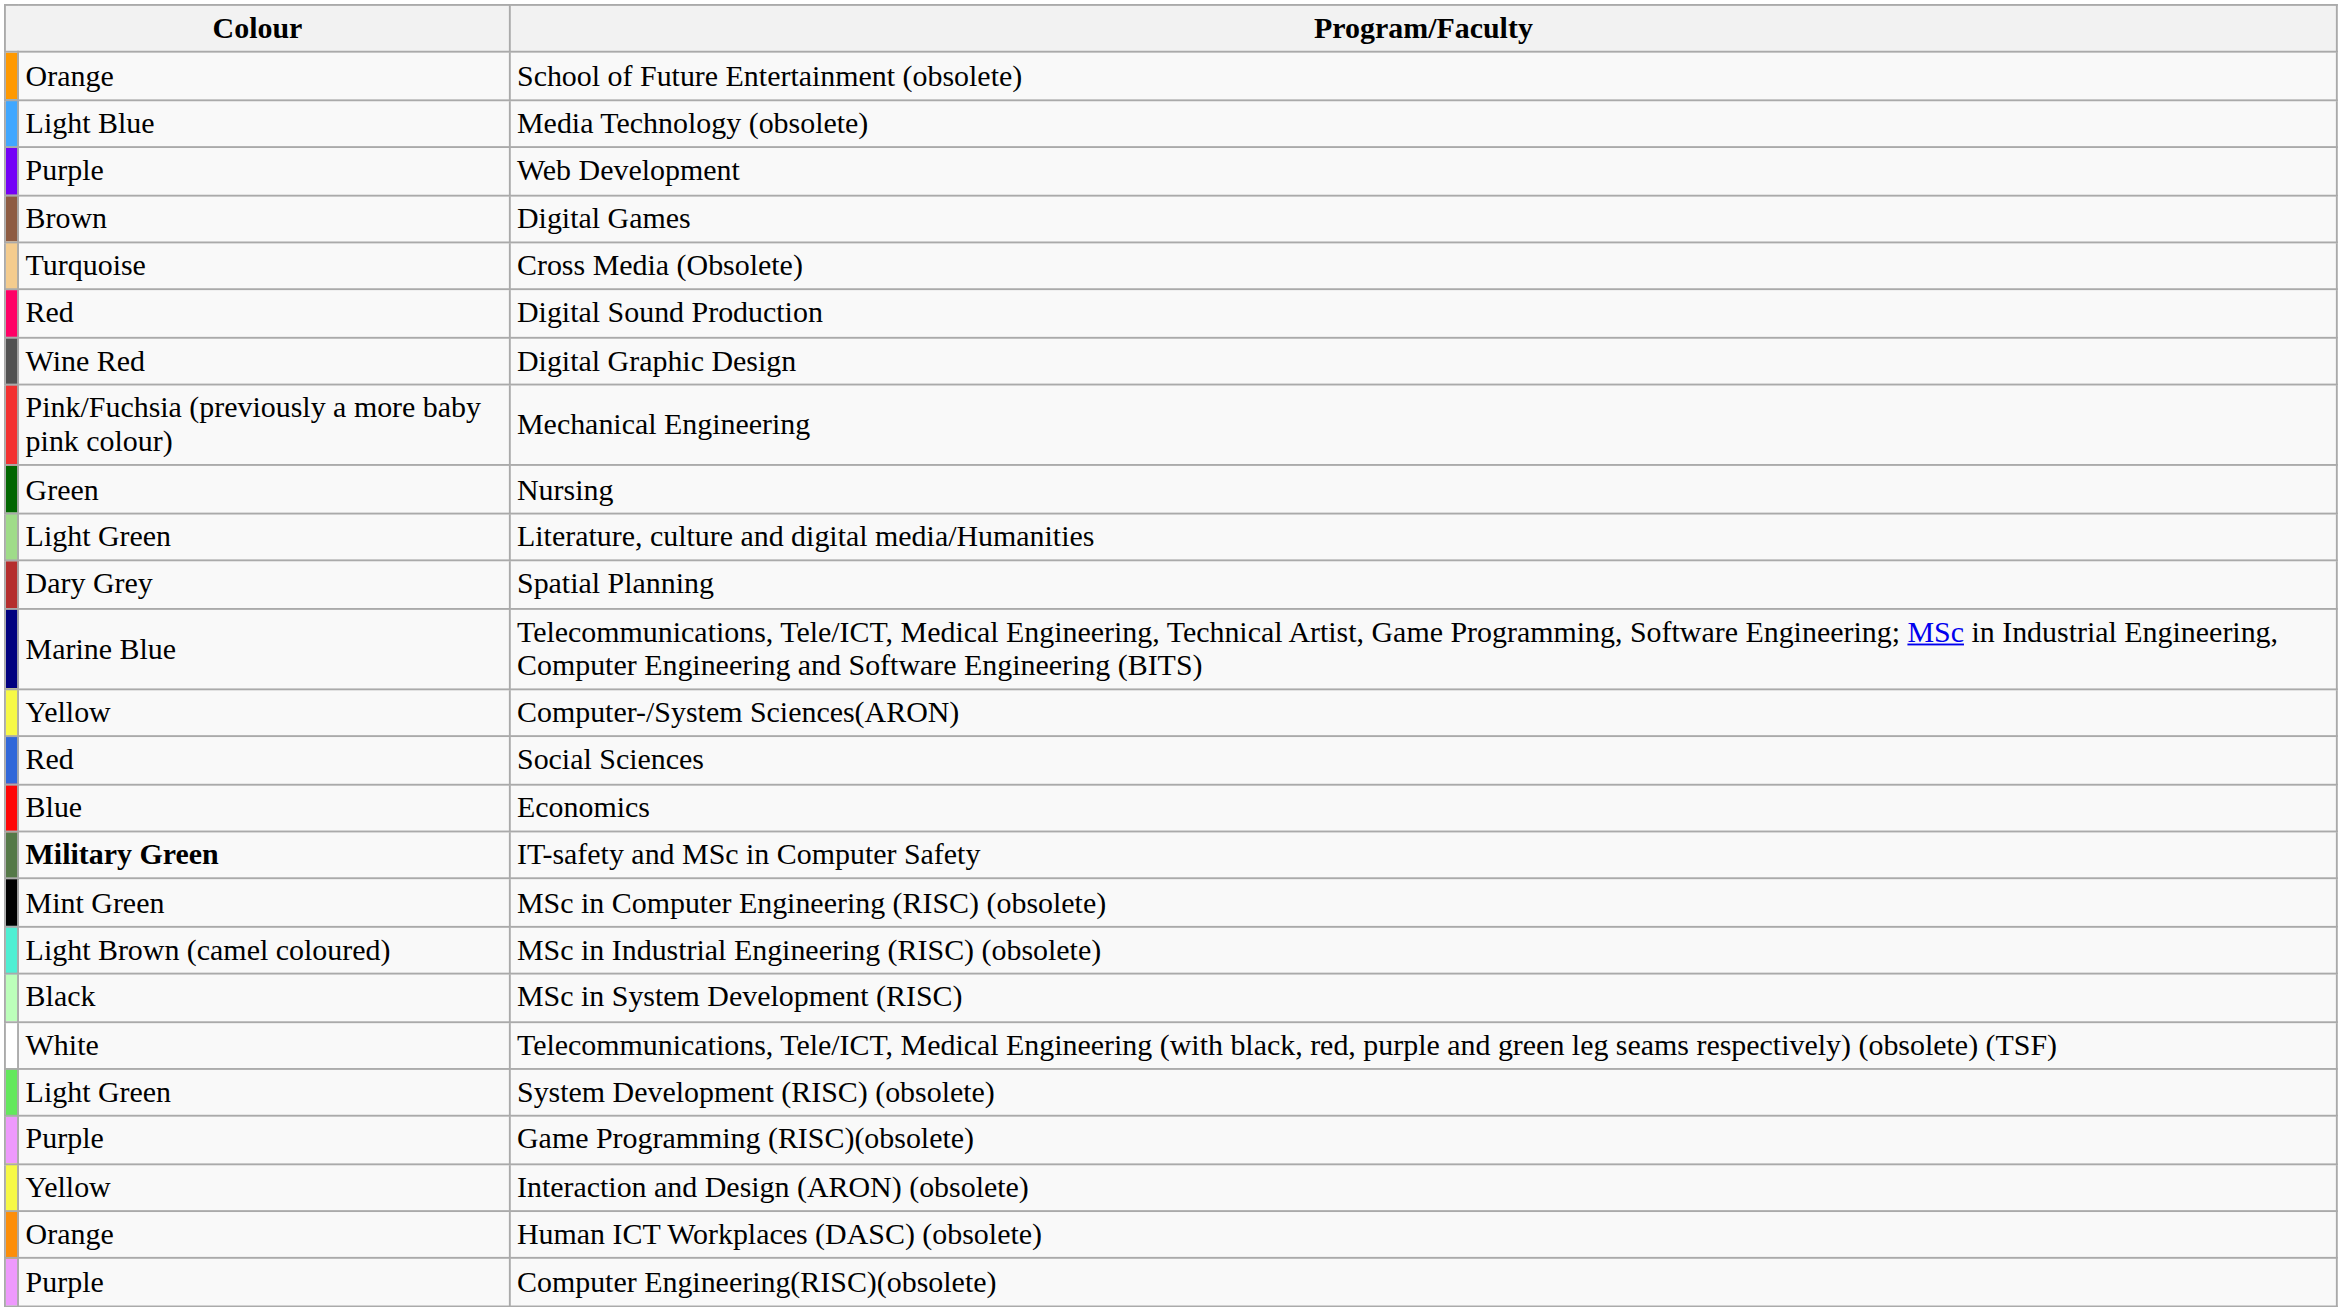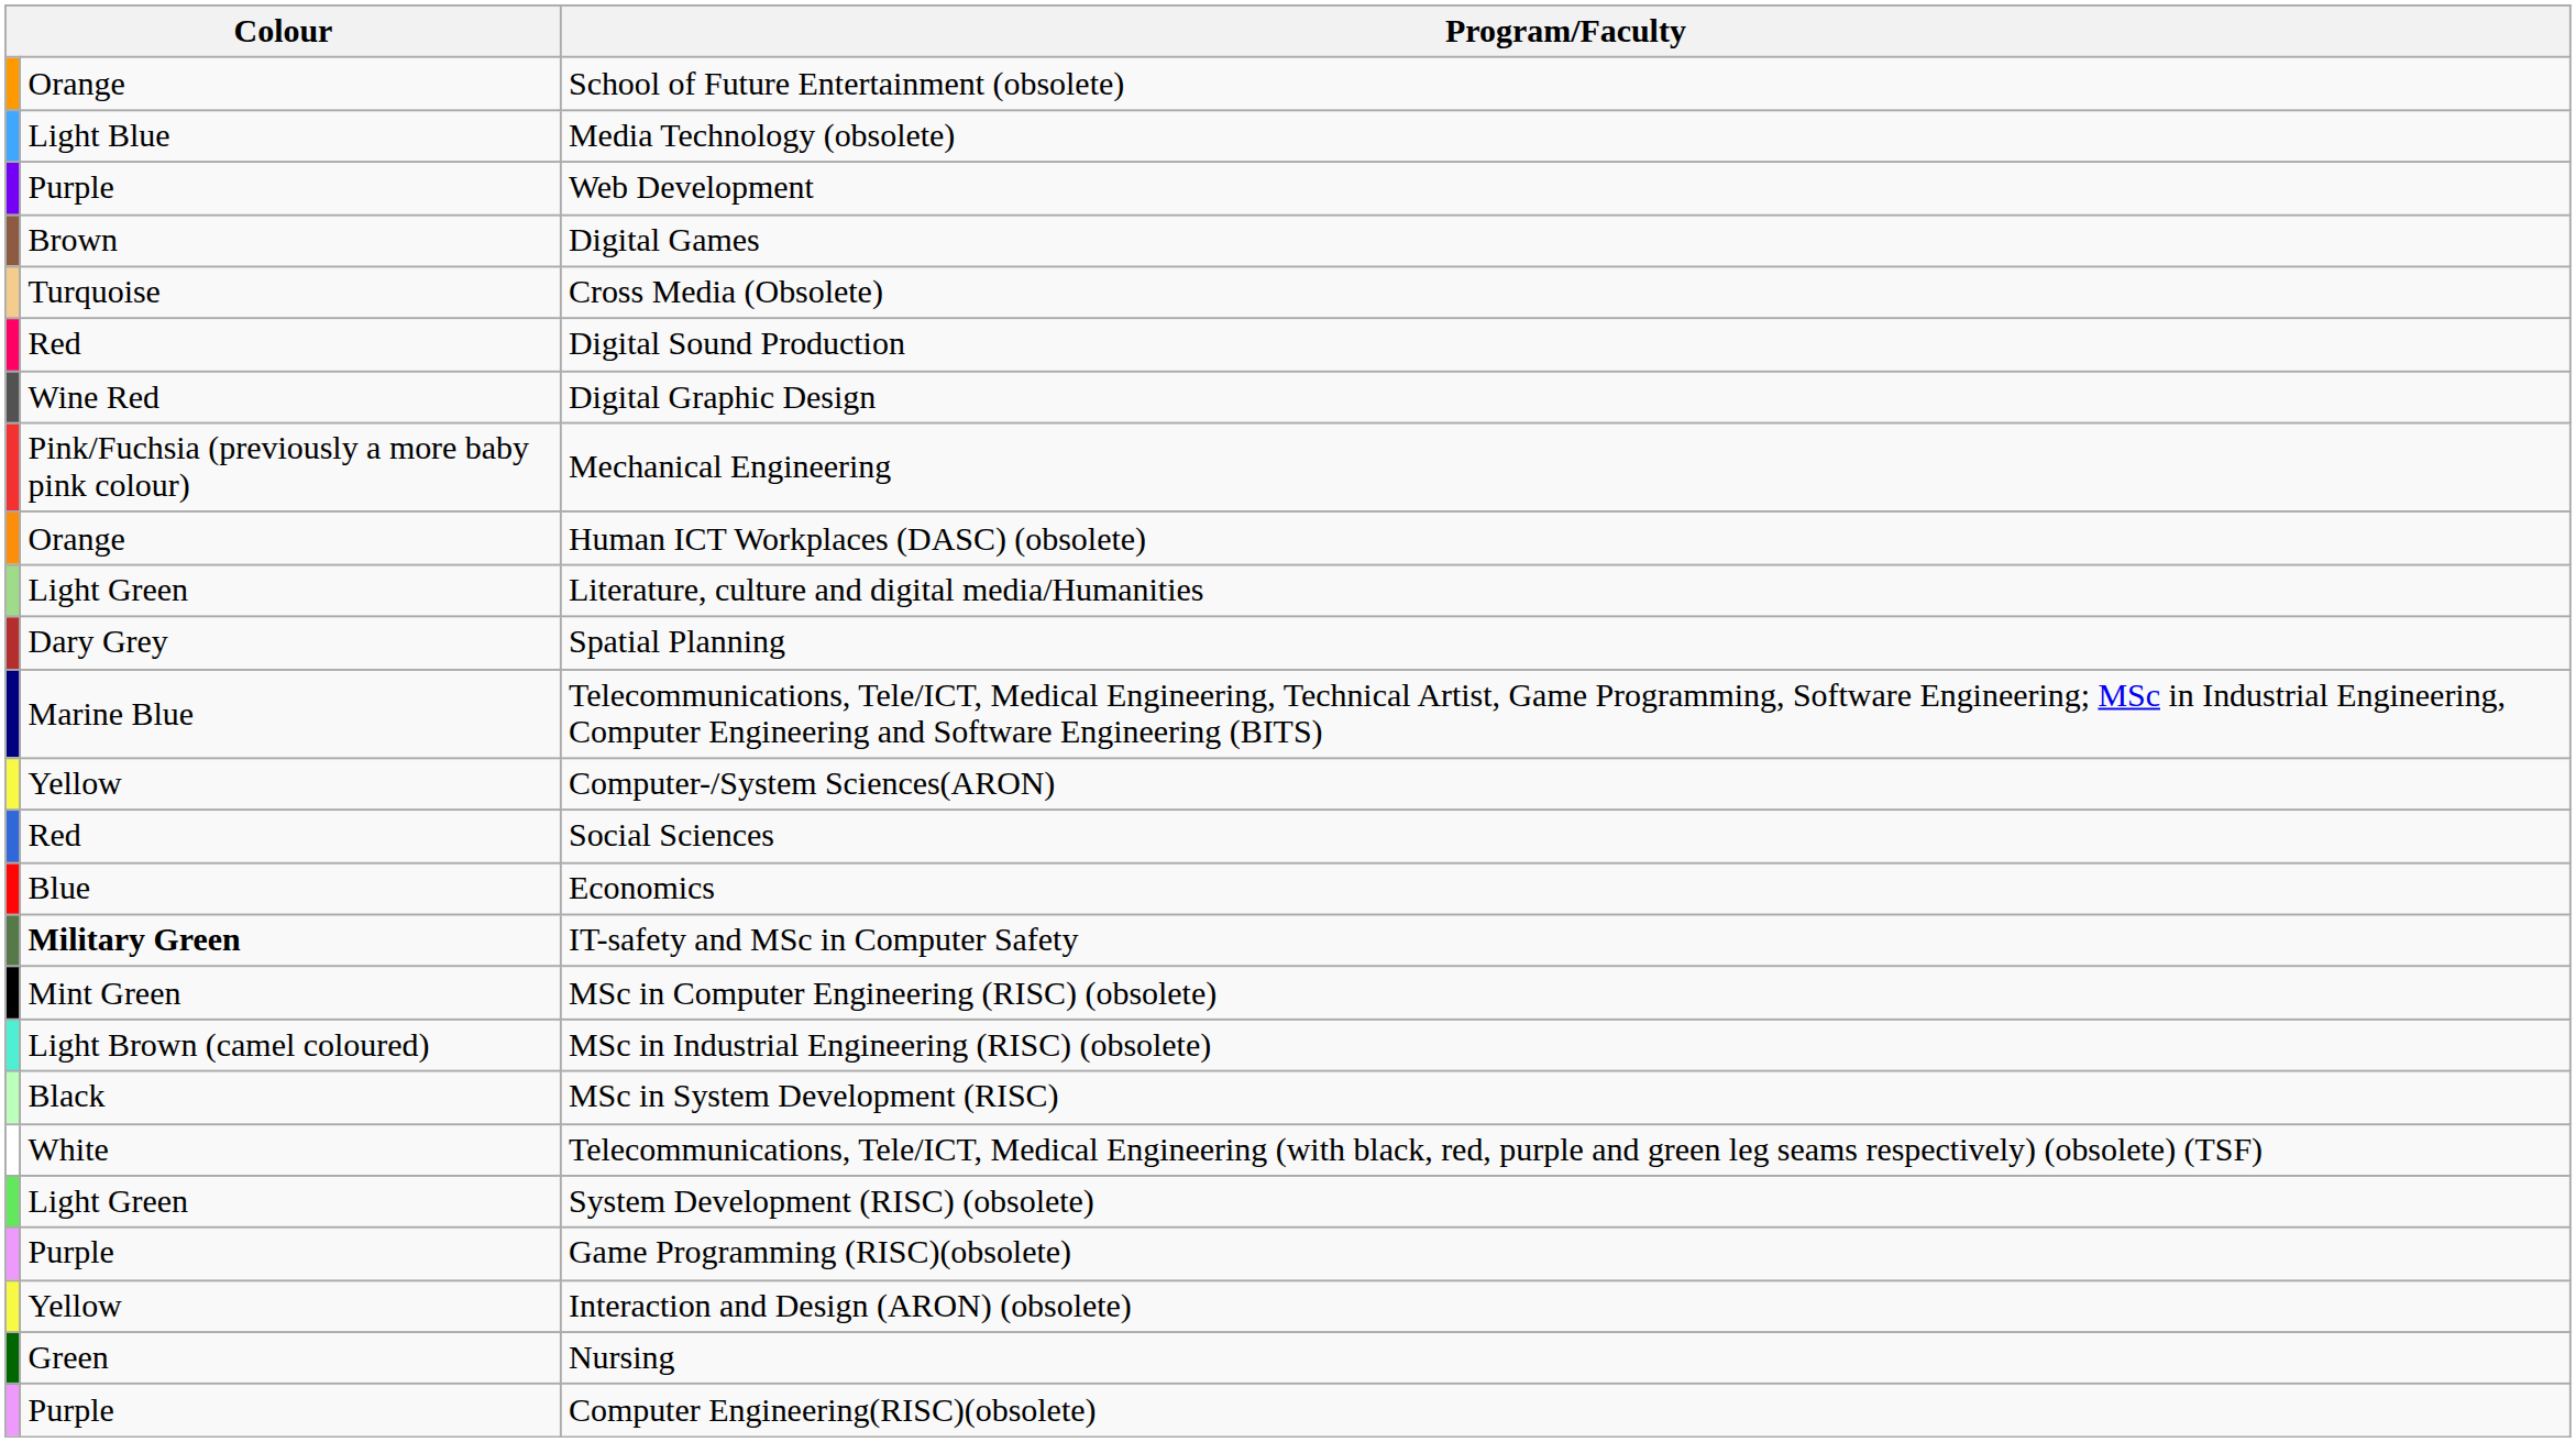 <table class="sortable wikitable">
 <tr>
 <th colspan=2>Colour</th>
 <th>Program/Faculty</th>
 </tr>
 <tr>
 <td style="background:#FF9900"></td>
 <td>Orange</td>
 <td>School of Future Entertainment (obsolete) </td>
 </tr>
 <tr>
 <td style="background:#40a7ff"></td>
 <td>Light Blue</td>
 <td>Media Technology (obsolete) </td>
 </tr>
 <tr>
 <td style="background:#7400f6"></td>
 <td>Purple</td>
 <td>Web Development </td>
 </tr>
 <tr>
 <td style="background:#8d5b42"></td>
 <td>Brown</td>
 <td>Digital Games </td>
 </tr>
 <tr>
 <td style="background:#f4cc8e"></td>
 <td>Turquoise</td>
 <td>Cross Media (Obsolete) </td>
 </tr>
 <tr>
 <td style="background:#ff0066"></td>
 <td>Red</td>
 <td>Digital Sound Production </td>
 </tr>
 <tr>
 <td style="background:#525252"></td>
 <td>Wine Red</td>
 <td>Digital Graphic Design</td>
 </tr>
 <tr>
 <td style="background:#f33131"></td>
 <td>Pink/Fuchsia (previously a more baby pink colour)</td>
 <td>Mechanical Engineering </td>
 </tr>
 <tr>
-<td style="background:#006600"></td>
-<td>Green</td>
-<td>Nursing </td>
+<td style="background:#fc8e09"></td>
+<td>Orange</td>
+<td>Human ICT Workplaces (DASC) (obsolete) </td>
 </tr>
 <tr>
 <td style="background:#9fdc89"></td>
 <td>Light Green</td>
 <td>Literature, culture and digital media/Humanities </td>
 </tr>
 <tr>
 <td style="background:#b52e2e"></td>
 <td>Dary Grey</td>
 <td>Spatial Planning </td>
 </tr>
 <tr>
 <td style="background:navy"></td>
 <td>Marine Blue</td>
 <td>Telecommunications, Tele/ICT, Medical Engineering, Technical Artist, Game Programming, Software Engineering; <a href='#'>MSc</a> in Industrial Engineering, Computer Engineering and Software Engineering (BITS) </td>
 </tr>
 <tr>
 <td style="background:#f7f945"></td>
 <td>Yellow</td>
 <td>Computer-/System Sciences(ARON)</td>
 </tr>
 <tr>
 <td style="background:#3067d9"></td>
 <td>Red</td>
 <td>Social Sciences </td>
 </tr>
 <tr>
 <td style="background:#ff0505"></td>
 <td>Blue</td>
 <td>Economics </td>
 </tr>
 <tr>
 <td style="background:#557948"></td>
 <td><strong>Military Green</strong></td>
 <td>IT-safety and MSc in Computer Safety </td>
 </tr>
 <tr>
 <td style="background:#000000"></td>
 <td>Mint Green</td>
 <td>MSc in Computer Engineering (RISC) (obsolete)</td>
 </tr>
 <tr>
 <td style="background:#4eefd3"></td>
 <td>Light Brown (camel coloured)</td>
 <td>MSc in Industrial Engineering (RISC) (obsolete)</td>
 </tr>
 <tr>
 <td style="background:#bcffba"></td>
 <td>Black</td>
 <td>MSc in System Development (RISC)</td>
 </tr>
 <tr>
 <td style="background:#ffffff"></td>
 <td>White</td>
 <td>Telecommunications, Tele/ICT, Medical Engineering (with black, red, purple and green leg seams respectively) (obsolete) (TSF)</td>
 </tr>
 <tr>
 <td style="background:#63e85d"></td>
 <td>Light Green</td>
 <td>System Development (RISC) (obsolete)</td>
 </tr>
 <tr>
 <td style="background:#ee99fd"></td>
 <td>Purple</td>
 <td>Game Programming (RISC)(obsolete) </td>
 </tr>
 <tr>
 <td style="background:#f7f945"></td>
 <td>Yellow</td>
 <td>Interaction and Design (ARON) (obsolete) </td>
 </tr>
 <tr>
-<td style="background:#fc8e09"></td>
-<td>Orange</td>
-<td>Human ICT Workplaces (DASC) (obsolete) </td>
+<td style="background:#006600"></td>
+<td>Green</td>
+<td>Nursing </td>
 </tr>
 <tr>
 <td style="background:#ee99fd"></td>
 <td>Purple</td>
 <td>Computer Engineering(RISC)(obsolete) </td>
 </tr>
 </table>
